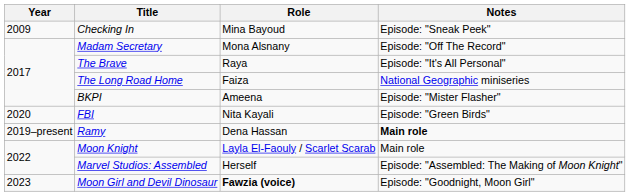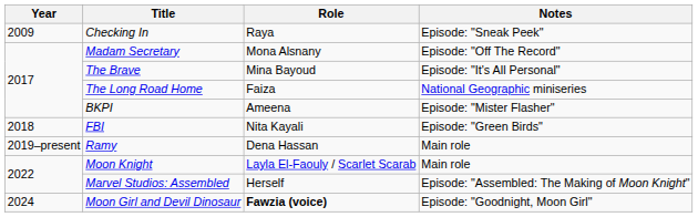 <table class="wikitable sortable">
 <tr>
 <th>Year</th>
 <th>Title</th>
 <th>Role</th>
 <th class=unsortable>Notes</th>
 </tr>
 <tr>
 <td>2009</td>
 <td><em>Checking In</em></td>
-<td>Mina Bayoud</td>
+<td>Raya</td>
 <td>Episode: "Sneak Peek"</td>
 </tr>
 <tr>
 <td rowspan="4">2017</td>
 <td><em><a href='#'>Madam Secretary</a></em></td>
 <td>Mona Alsnany</td>
 <td>Episode: "Off The Record"</td>
 </tr>
 <tr>
 <td><em><a href='#'>The Brave</a></em></td>
-<td>Raya</td>
+<td>Mina Bayoud</td>
 <td>Episode: "It's All Personal"</td>
 </tr>
 <tr>
 <td><em><a href='#'>The Long Road Home</a></em></td>
 <td>Faiza</td>
 <td><a href='#'>National Geographic</a> miniseries</td>
 </tr>
 <tr>
 <td><em>BKPI</em></td>
 <td>Ameena</td>
 <td>Episode: "Mister Flasher"</td>
 </tr>
 <tr>
-<td>2020</td>
+<td>2018</td>
 <td><a href='#'><em>FBI</em></a></td>
 <td>Nita Kayali</td>
 <td>Episode: "Green Birds"</td>
 </tr>
 <tr>
 <td>2019–present</td>
 <td><em><a href='#'>Ramy</a></em></td>
 <td>Dena Hassan</td>
-<td><strong>Main role</strong></td>
+<td>Main role</td>
 </tr>
 <tr>
 <td rowspan="2">2022</td>
 <td><em><a href='#'>Moon Knight</a></em></td>
 <td><a href='#'>Layla El-Faouly</a> / <a href='#'>Scarlet Scarab</a></td>
 <td>Main role</td>
 </tr>
 <tr>
 <td><em><a href='#'>Marvel Studios: Assembled</a></em></td>
 <td>Herself</td>
 <td>Episode: "Assembled: The Making of <em>Moon Knight</em>"</td>
 </tr>
 <tr>
-<td>2023</td>
+<td>2024</td>
 <td><em><a href='#'>Moon Girl and Devil Dinosaur</a></em></td>
 <td><strong>Fawzia (voice)</strong></td>
 <td>Episode: "Goodnight, Moon Girl"</td>
 </tr>
 </table>
